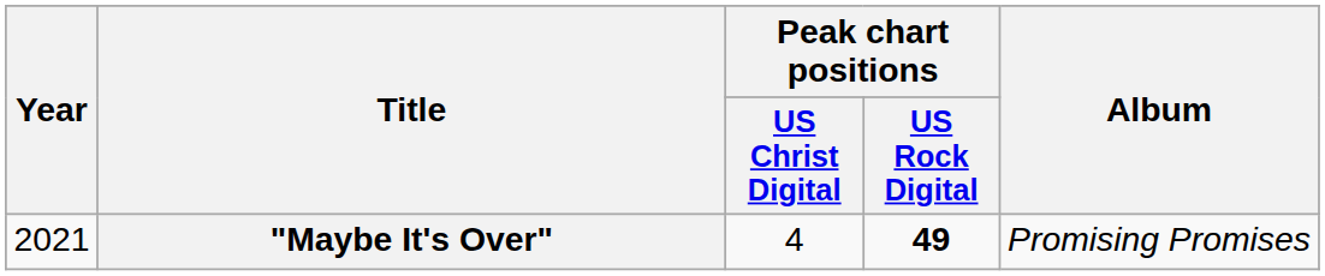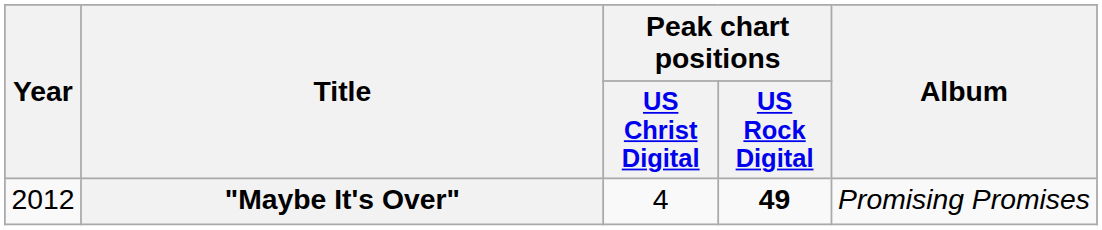 <table class="wikitable plainrowheaders" style=text-align:center;>
 <tr>
 <th scope="col" rowspan="2">Year</th>
 <th scope="col" rowspan="2" style="width:18em;">Title</th>
 <th scope="col" colspan="2">Peak chart positions</th>
 <th scope="col" rowspan="2">Album</th>
 </tr>
 <tr>
 <th style="width:4em;font-size:90%;"><a href='#'>US Christ Digital</a></th>
 <th style="width:4em;font-size:90%;"><a href='#'>US Rock Digital</a></th>
 </tr>
 <tr>
-<td>2021</td>
+<td>2012</td>
 <th scope="row">"Maybe It's Over"</th>
 <td>4</td>
 <td><strong>49</strong></td>
 <td style="text-align:left;"><em>Promising Promises</em></td>
 </tr>
 </table>
